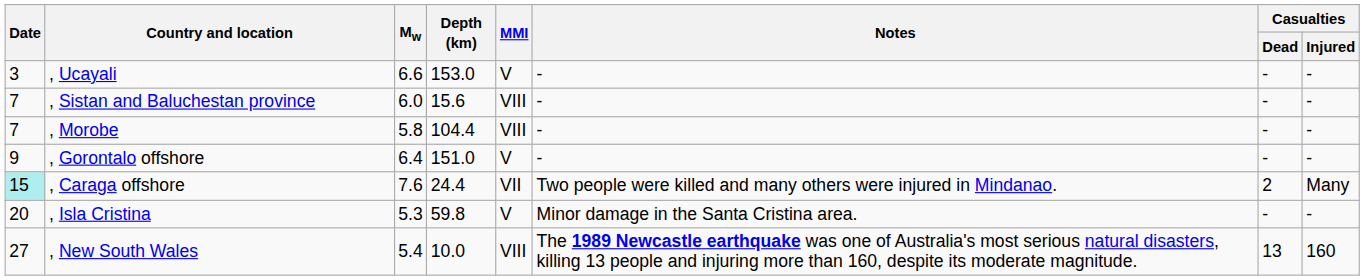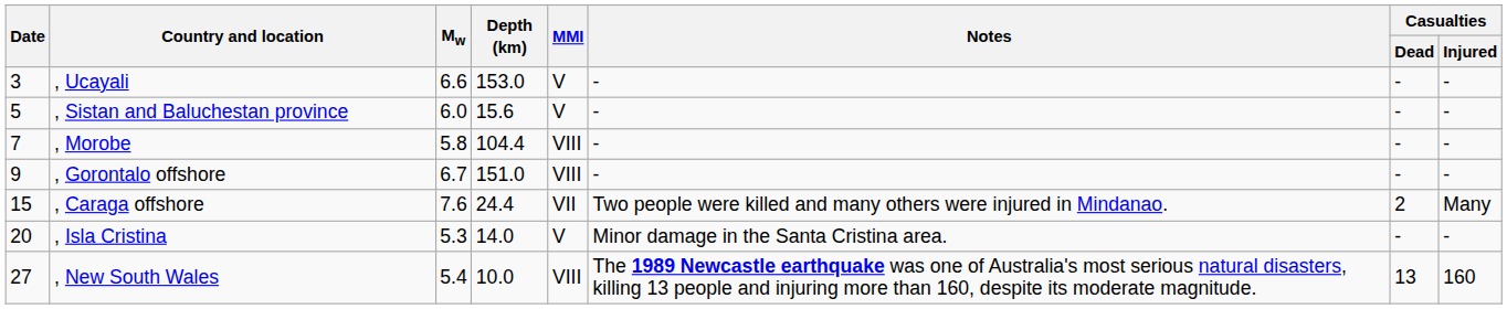 <table class="wikitable sortable" style="border:1px black; margin-left:1em;">
 <tr>
 <th rowspan="2"><small>Date</small></th>
 <th rowspan="2" style="width: 310px"><small>Country and location</small></th>
 <th rowspan="2"><small>M<sub>w</sub></small></th>
 <th rowspan="2"><small>Depth (km)</small></th>
 <th rowspan="2"><small><a href='#'>MMI</a></small></th>
 <th rowspan="2" class="unsortable"><small>Notes</small></th>
 <th colspan="2"><small>Casualties</small></th>
 </tr>
 <tr>
 <th><small>Dead</small></th>
 <th><small>Injured</small></th>
 </tr>
 <tr>
 <td>3</td>
 <td>, <a href='#'>Ucayali</a></td>
 <td>6.6</td>
 <td>153.0</td>
 <td>V</td>
 <td>-</td>
 <td>-</td>
 <td>-</td>
 </tr>
 <tr>
-<td>7</td>
+<td>5</td>
 <td>, <a href='#'>Sistan and Baluchestan province</a></td>
 <td>6.0</td>
 <td>15.6</td>
-<td>VIII</td>
+<td>V</td>
 <td>-</td>
 <td>-</td>
 <td>-</td>
 </tr>
 <tr>
 <td>7</td>
 <td>, <a href='#'>Morobe</a></td>
 <td>5.8</td>
 <td>104.4</td>
 <td>VIII</td>
 <td>-</td>
 <td>-</td>
 <td>-</td>
 </tr>
 <tr>
 <td>9</td>
 <td>, <a href='#'>Gorontalo</a> offshore</td>
-<td>6.4</td>
+<td>6.7</td>
 <td>151.0</td>
-<td>V</td>
+<td>VIII</td>
 <td>-</td>
 <td>-</td>
 <td>-</td>
 </tr>
 <tr>
-<td style="background: paleturquoise;">15</td>
+<td>15</td>
 <td>, <a href='#'>Caraga</a> offshore</td>
 <td>7.6</td>
 <td>24.4</td>
 <td>VII</td>
 <td>Two people were killed and many others were injured in <a href='#'>Mindanao</a>.</td>
 <td>2</td>
 <td>Many</td>
 </tr>
 <tr>
 <td>20</td>
 <td>, <a href='#'>Isla Cristina</a></td>
 <td>5.3</td>
-<td>59.8</td>
+<td>14.0</td>
 <td>V</td>
 <td>Minor damage in the Santa Cristina area.</td>
 <td>-</td>
 <td>-</td>
 </tr>
 <tr>
 <td>27</td>
 <td>, <a href='#'>New South Wales</a></td>
 <td>5.4</td>
 <td>10.0</td>
 <td>VIII</td>
 <td>The <strong><a href='#'>1989 Newcastle earthquake</a></strong> was one of Australia's most serious <a href='#'>natural disasters</a>, killing 13 people and injuring more than 160, despite its moderate magnitude.</td>
 <td>13</td>
 <td>160</td>
 </tr>
 <tr>
 </tr>
 </table>
